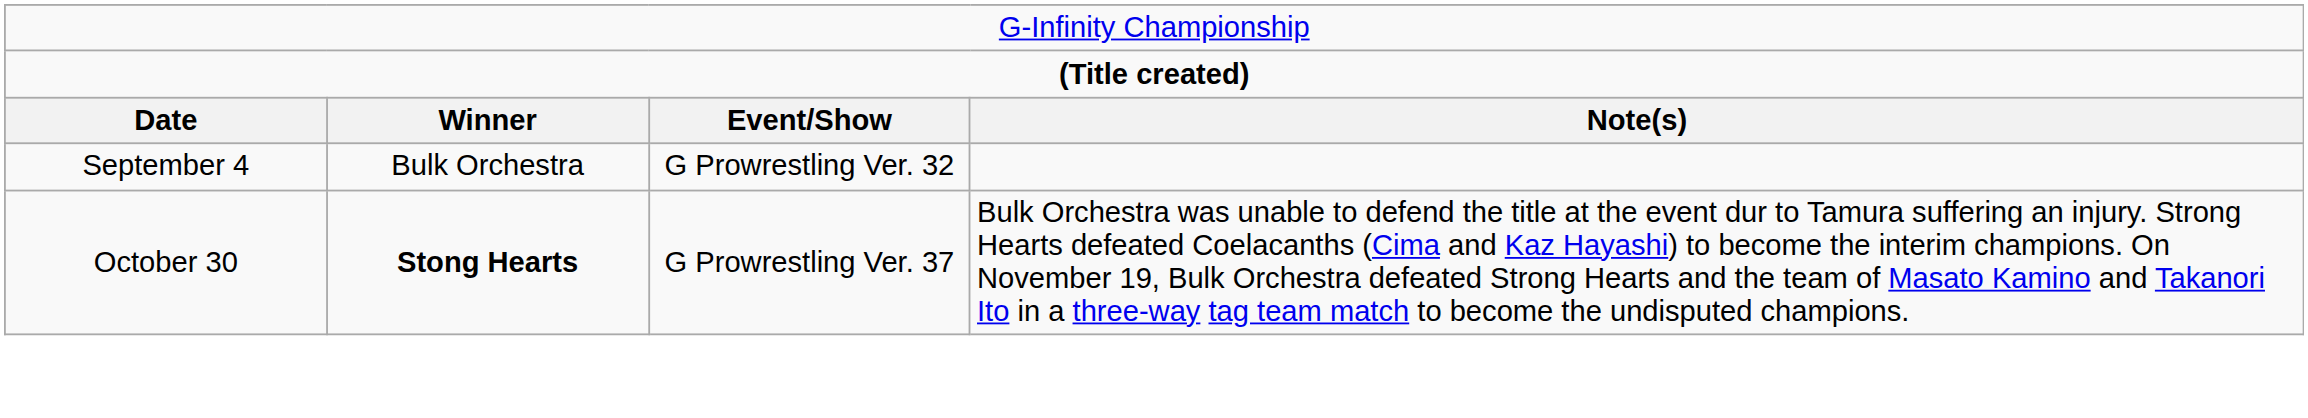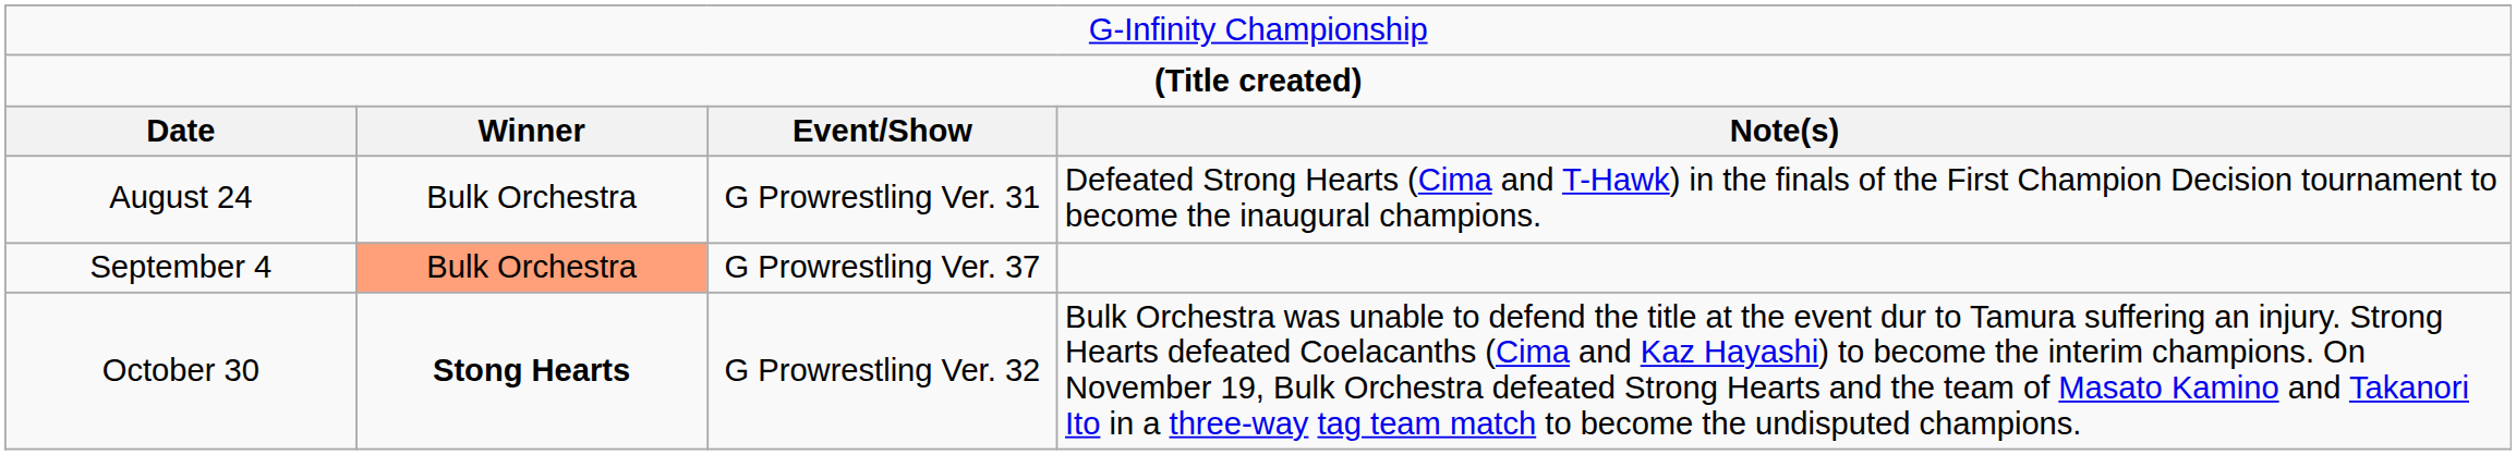 <table class="wikitable" style="text-align:center; width:100%;">
 <tr>
 <td colspan="4" style="text-align: center;"><a href='#'>G-Infinity Championship</a></td>
 </tr>
 <tr>
 <td colspan="4" style="text-align: center;"><strong>(Title created)</strong></td>
 </tr>
 <tr>
 <th width=14%>Date</th>
 <th width=14%>Winner</th>
 <th width=14%>Event/Show</th>
 <th width=58%>Note(s)</th>
 </tr>
 <tr>
+<td>August 24</td>
+<td>Bulk Orchestra<br></td>
+<td>G Prowrestling Ver. 31</td>
+<td align=left>Defeated Strong Hearts (<a href='#'>Cima</a> and <a href='#'>T-Hawk</a>) in the finals of the First Champion Decision tournament to become the inaugural champions.</td>
+</tr>
+<tr>
 <td>September 4<br></td>
-<td>Bulk Orchestra<br></td>
-<td>G Prowrestling Ver. 32</td>
+<td style="background: lightsalmon;">Bulk Orchestra<br></td>
+<td>G Prowrestling Ver. 37</td>
 <td></td>
 </tr>
 <tr>
 <td>October 30</td>
 <td><strong>Stong Hearts<br></strong></td>
-<td>G Prowrestling Ver. 37</td>
+<td>G Prowrestling Ver. 32</td>
 <td align=left>Bulk Orchestra was unable to defend the title at the event dur to Tamura suffering an injury. Strong Hearts defeated Coelacanths (<a href='#'>Cima</a> and <a href='#'>Kaz Hayashi</a>) to become the interim champions. On November 19, Bulk Orchestra defeated Strong Hearts and the team of <a href='#'>Masato Kamino</a> and <a href='#'>Takanori Ito</a> in a <a href='#'>three-way</a> <a href='#'>tag team match</a> to become the undisputed champions.</td>
 </tr>
 </table>
